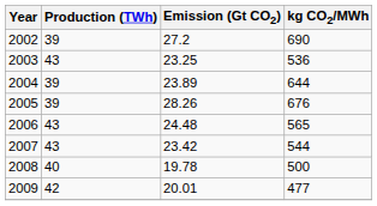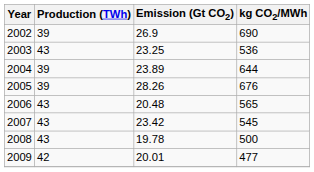 <table class="wikitable sortable">
 <tr>
 <th>Year</th>
 <th>Production (<a href='#'>TWh</a>)</th>
 <th>Emission (Gt CO<sub>2</sub>)</th>
 <th>kg CO<sub>2</sub>/MWh</th>
 </tr>
 <tr --->
 <td>2002</td>
 <td>39</td>
-<td>27.2</td>
+<td>26.9</td>
 <td>690</td>
 </tr>
 <tr --->
 <td>2003</td>
 <td>43</td>
 <td>23.25</td>
 <td>536</td>
 </tr>
 <tr --->
 <td>2004</td>
 <td>39</td>
 <td>23.89</td>
 <td>644</td>
 </tr>
 <tr --->
 <td>2005</td>
 <td>39</td>
 <td>28.26</td>
 <td>676</td>
 </tr>
 <tr --->
 <td>2006</td>
 <td>43</td>
-<td>24.48</td>
+<td>20.48</td>
 <td>565</td>
 </tr>
 <tr --->
 <td>2007</td>
 <td>43</td>
 <td>23.42</td>
-<td>544</td>
+<td>545</td>
 </tr>
 <tr --->
 <td>2008</td>
-<td>40</td>
+<td>43</td>
 <td>19.78</td>
 <td>500</td>
 </tr>
 <tr --->
 <td>2009</td>
 <td>42</td>
 <td>20.01</td>
 <td>477</td>
 </tr>
 <tr --->
 </tr>
 </table>
